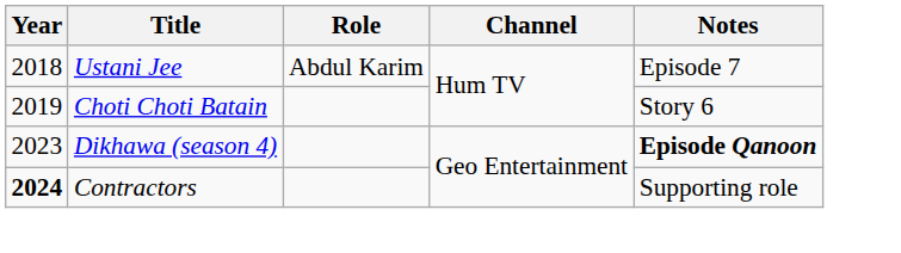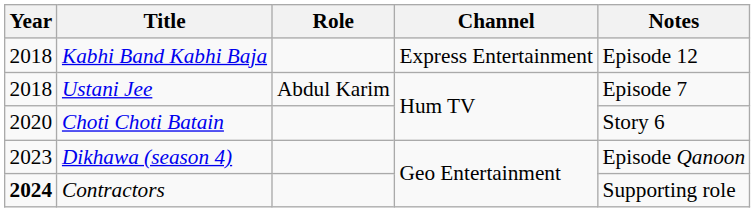 <table class="wikitable">
 <tr>
 <th>Year</th>
 <th>Title</th>
 <th>Role</th>
 <th>Channel</th>
 <th>Notes</th>
 </tr>
 <tr>
 <td>2018</td>
+<td><em><a href='#'>Kabhi Band Kabhi Baja</a></em></td>
+<td></td>
+<td>Express Entertainment</td>
+<td>Episode 12</td>
+</tr>
+<tr>
+<td>2018</td>
 <td><em><a href='#'>Ustani Jee</a></em></td>
 <td>Abdul Karim</td>
 <td rowspan="2">Hum TV</td>
 <td>Episode 7</td>
 </tr>
 <tr>
-<td>2019</td>
+<td>2020</td>
 <td><em><a href='#'>Choti Choti Batain</a></em></td>
 <td></td>
 <td>Story 6</td>
 </tr>
 <tr>
 <td>2023</td>
 <td><em><a href='#'>Dikhawa (season 4)</a></em></td>
 <td></td>
 <td rowspan="2">Geo Entertainment</td>
-<td><strong>Episode <em>Qanoon</em></strong></td>
+<td>Episode <em>Qanoon</em></td>
 </tr>
 <tr>
 <td><strong>2024</strong></td>
 <td><em>Contractors</em></td>
 <td></td>
 <td>Supporting role</td>
 </tr>
 </table>
